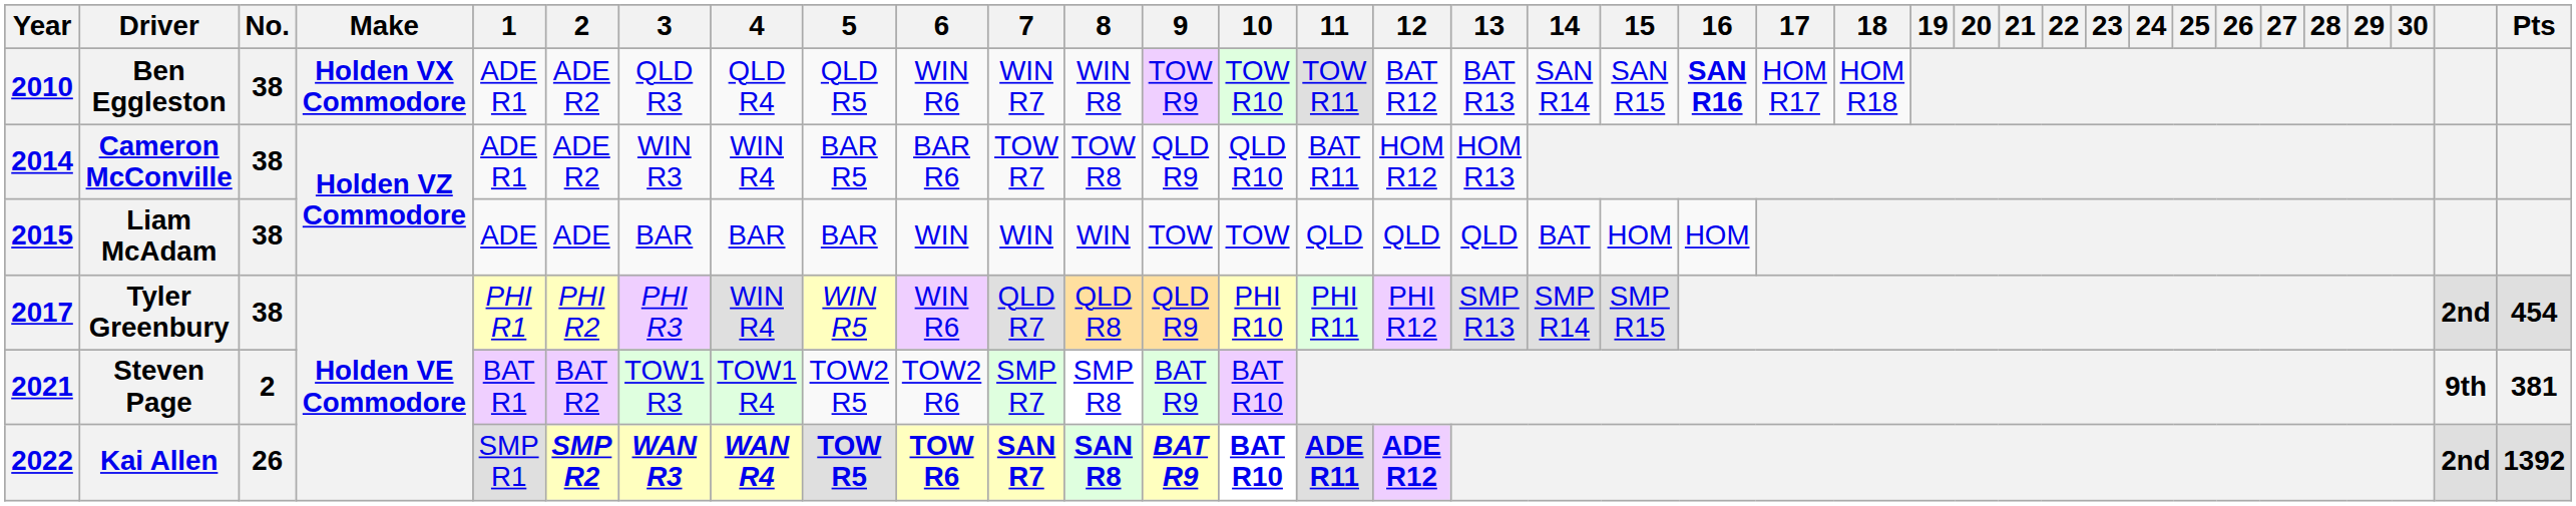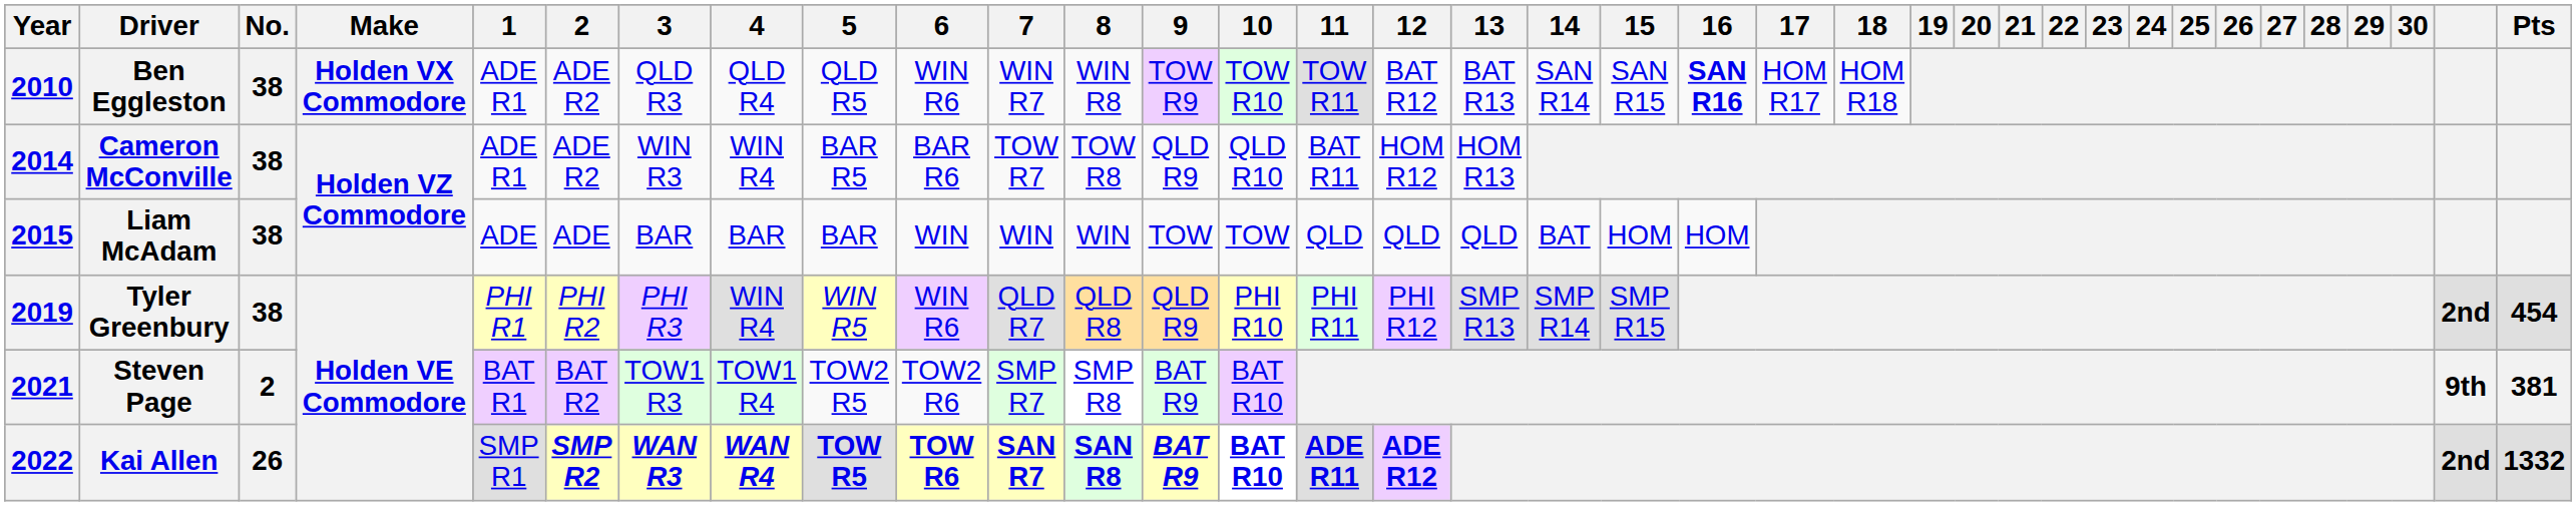 <table class="wikitable mw-collapsible mw-collapsed" style="text-align:center; ">
 <tr>
 <th>Year</th>
 <th>Driver</th>
 <th>No.</th>
 <th>Make</th>
 <th>1</th>
 <th>2</th>
 <th>3</th>
 <th>4</th>
 <th>5</th>
 <th>6</th>
 <th>7</th>
 <th>8</th>
 <th>9</th>
 <th>10</th>
 <th>11</th>
 <th>12</th>
 <th>13</th>
 <th>14</th>
 <th>15</th>
 <th>16</th>
 <th>17</th>
 <th>18</th>
 <th>19</th>
 <th>20</th>
 <th>21</th>
 <th>22</th>
 <th>23</th>
 <th>24</th>
 <th>25</th>
 <th>26</th>
 <th>27</th>
 <th>28</th>
 <th>29</th>
 <th>30</th>
 <th></th>
 <th>Pts</th>
 </tr>
 <tr>
 <th><a href='#'>2010</a></th>
 <th>Ben Eggleston</th>
 <th>38</th>
 <th><a href='#'>Holden VX Commodore</a></th>
 <td><a href='#'>ADE <br>R1</a></td>
 <td><a href='#'>ADE <br>R2</a></td>
 <td><a href='#'>QLD <br>R3</a></td>
 <td><a href='#'>QLD <br>R4</a></td>
 <td><a href='#'>QLD <br>R5</a></td>
 <td><a href='#'>WIN <br>R6</a></td>
 <td><a href='#'>WIN <br>R7</a></td>
 <td><a href='#'>WIN <br>R8</a></td>
 <td style="background: #efcfff"><a href='#'>TOW <br>R9</a><br></td>
 <td style="background: #dfffdf"><a href='#'>TOW <br>R10</a><br></td>
 <td style="background: #dfdfdf"><a href='#'>TOW <br>R11</a><br></td>
 <td><a href='#'>BAT <br>R12</a></td>
 <td><a href='#'>BAT <br>R13</a></td>
 <td><a href='#'>SAN <br>R14</a></td>
 <td><a href='#'>SAN <br>R15</a></td>
 <td><strong><a href='#'>SAN <br>R16</a></strong></td>
 <td><a href='#'>HOM <br>R17</a></td>
 <td><a href='#'>HOM <br>R18</a></td>
 <th colspan=12></th>
 <th></th>
 <th></th>
 </tr>
 <tr>
 <th><a href='#'>2014</a></th>
 <th><a href='#'>Cameron McConville</a></th>
 <th>38</th>
 <th rowspan=2><a href='#'>Holden VZ Commodore</a></th>
 <td><a href='#'>ADE <br>R1</a></td>
 <td><a href='#'>ADE <br>R2</a></td>
 <td><a href='#'>WIN <br>R3</a></td>
 <td><a href='#'>WIN <br>R4</a></td>
 <td><a href='#'>BAR <br>R5</a></td>
 <td><a href='#'>BAR <br>R6</a></td>
 <td><a href='#'>TOW <br>R7</a></td>
 <td><a href='#'>TOW <br>R8</a></td>
 <td><a href='#'>QLD <br>R9</a></td>
 <td><a href='#'>QLD <br>R10</a></td>
 <td><a href='#'>BAT <br>R11</a></td>
 <td><a href='#'>HOM <br>R12</a></td>
 <td><a href='#'>HOM <br>R13</a></td>
 <th colspan=17></th>
 <th></th>
 <th></th>
 </tr>
 <tr>
 <th><a href='#'>2015</a></th>
 <th>Liam McAdam</th>
 <th>38</th>
 <td><a href='#'>ADE</a></td>
 <td><a href='#'>ADE</a></td>
 <td><a href='#'>BAR</a></td>
 <td><a href='#'>BAR</a></td>
 <td><a href='#'>BAR</a></td>
 <td><a href='#'>WIN</a></td>
 <td><a href='#'>WIN</a></td>
 <td><a href='#'>WIN</a></td>
 <td><a href='#'>TOW</a></td>
 <td><a href='#'>TOW</a></td>
 <td><a href='#'>QLD</a></td>
 <td><a href='#'>QLD</a></td>
 <td><a href='#'>QLD</a></td>
 <td><a href='#'>BAT</a></td>
 <td><a href='#'>HOM</a></td>
 <td><a href='#'>HOM</a></td>
 <th colspan=14></th>
 <th></th>
 <th></th>
 </tr>
 <tr>
-<th><a href='#'>2017</a></th>
+<th><a href='#'>2019</a></th>
 <th>Tyler Greenbury</th>
 <th>38</th>
 <th rowspan=3><a href='#'>Holden VE Commodore</a></th>
 <td style="background: #ffffbf"><em><a href='#'>PHI<br>R1</a><br></em></td>
 <td style="background: #ffffbf"><em><a href='#'>PHI<br>R2</a><br></em></td>
 <td style="background: #efcfff"><em><a href='#'>PHI<br>R3</a><br></em></td>
 <td style="background: #dfdfdf"><a href='#'>WIN<br>R4</a><br></td>
 <td style="background: #ffffbf"><em><a href='#'>WIN<br>R5</a><br></em></td>
 <td style="background: #efcfff"><a href='#'>WIN<br>R6</a><br></td>
 <td style="background: #dfdfdf"><a href='#'>QLD<br>R7</a><br></td>
 <td style="background: #ffdf9f"><a href='#'>QLD<br>R8</a><br></td>
 <td style="background: #ffdf9f"><a href='#'>QLD<br>R9</a><br></td>
 <td style="background: #ffffbf"><a href='#'>PHI<br>R10</a><br></td>
 <td style="background: #dfffdf"><a href='#'>PHI<br>R11</a><br></td>
 <td style="background: #efcfff"><a href='#'>PHI<br>R12</a><br></td>
 <td style="background: #dfdfdf"><a href='#'>SMP<br>R13</a><br></td>
 <td style="background: #dfdfdf"><a href='#'>SMP<br>R14</a><br></td>
 <td style="background: #dfdfdf"><a href='#'>SMP<br>R15</a><br></td>
 <th colspan=15></th>
 <th align="center" style="background: #dfdfdf">2nd</th>
 <th align="center" style="background: #dfdfdf">454</th>
 </tr>
 <tr>
 <th><a href='#'>2021</a></th>
 <th>Steven Page</th>
 <th>2</th>
 <td style="background: #efcfff"><a href='#'>BAT<br>R1</a><br></td>
 <td style="background: #efcfff"><a href='#'>BAT<br>R2</a><br></td>
 <td style="background: #dfffdf"><a href='#'>TOW1<br>R3</a><br></td>
 <td style="background: #dfffdf"><a href='#'>TOW1<br>R4</a><br></td>
 <td><a href='#'>TOW2<br>R5</a></td>
 <td><a href='#'>TOW2<br>R6</a></td>
 <td style="background: #dfffdf"><a href='#'>SMP<br>R7</a><br></td>
 <td style="background: #ffffff"><a href='#'>SMP<br>R8</a><br></td>
 <td style="background: #dfffdf"><a href='#'>BAT<br>R9</a><br></td>
 <td style="background: #efcfff"><a href='#'>BAT<br>R10</a><br></td>
 <th colspan=20></th>
 <th>9th</th>
 <th>381</th>
 </tr>
 <tr>
 <th><a href='#'>2022</a></th>
 <th><a href='#'>Kai Allen</a></th>
 <th>26</th>
 <td style="background: #dfdfdf"><a href='#'>SMP<br>R1</a><br></td>
 <td style="background: #ffffbf"><strong><em><a href='#'>SMP<br>R2</a><br></em></strong></td>
 <td style="background: #ffffbf"><strong><em><a href='#'>WAN<br>R3</a><br></em></strong></td>
 <td style="background: #ffffbf"><strong><em><a href='#'>WAN<br>R4</a><br></em></strong></td>
 <td style="background: #dfdfdf"><strong><a href='#'>TOW<br>R5</a><br></strong></td>
 <td style="background: #ffffbf"><strong><a href='#'>TOW<br>R6</a><br></strong></td>
 <td style="background: #ffffbf"><strong><a href='#'>SAN<br>R7</a><br></strong></td>
 <td style="background: #dfffdf"><strong><a href='#'>SAN<br>R8</a><br></strong></td>
 <td style="background: #ffffbf"><strong><em><a href='#'>BAT<br>R9</a><br></em></strong></td>
 <td style="background: #ffffff"><strong><a href='#'>BAT<br>R10</a><br></strong></td>
 <td style="background: #dfdfdf"><strong><a href='#'>ADE<br>R11</a><br></strong></td>
 <td style="background: #efcfff"><strong><a href='#'>ADE<br>R12</a><br></strong></td>
 <th colspan=18></th>
 <th align="center" style="background: #dfdfdf">2nd</th>
-<th align="center" style="background: #dfdfdf">1392</th>
+<th align="center" style="background: #dfdfdf">1332</th>
 </tr>
 </table>
